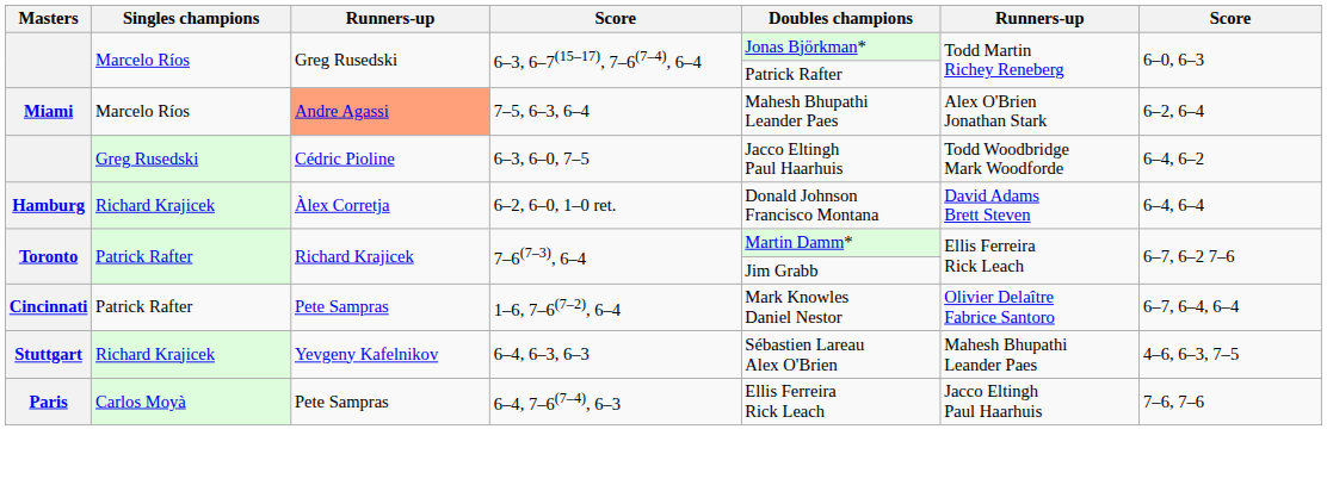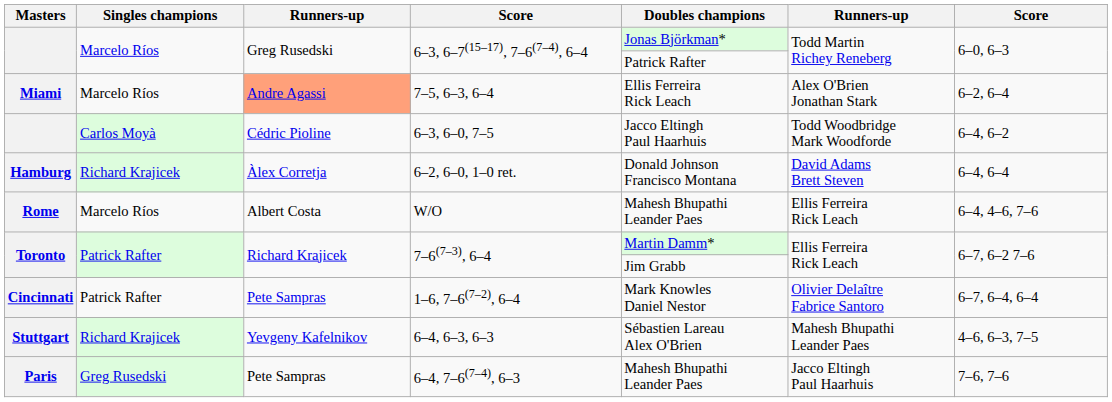 <table class="wikitable plainrowheaders">
 <tr>
 <th scope="col">Masters</th>
 <th scope="col" style="width:11em">Singles champions</th>
 <th scope="col" style="width:11em">Runners-up</th>
 <th scope="col" style="width:14em">Score</th>
 <th scope="col" style="width:11em">Doubles champions</th>
 <th scope="col" style="width:11em">Runners-up</th>
 <th scope="col" style="width:10em">Score</th>
 </tr>
 <tr>
 <th rowspan="2" scope="row"><br></th>
 <td rowspan="2"> <a href='#'>Marcelo Ríos</a></td>
 <td rowspan="2"> Greg Rusedski</td>
 <td rowspan="2">6–3, 6–7<sup>(15–17)</sup>, 7–6<sup>(7–4)</sup>, 6–4</td>
 <td style="background-color: #ddfddd"> <a href='#'>Jonas Björkman</a>*</td>
 <td rowspan="2"> Todd Martin <br>  <a href='#'>Richey Reneberg</a></td>
 <td rowspan="2">6–0, 6–3</td>
 </tr>
 <tr>
 <td> Patrick Rafter</td>
 </tr>
 <tr>
 <th scope="row"><a href='#'><strong>Miami</strong></a><br></th>
 <td> Marcelo Ríos</td>
 <td style="background: lightsalmon;"> <a href='#'>Andre Agassi</a></td>
 <td>7–5, 6–3, 6–4</td>
-<td> Mahesh Bhupathi <br>  Leander Paes</td>
+<td> Ellis Ferreira <br>  Rick Leach</td>
 <td> Alex O'Brien <br>  Jonathan Stark</td>
 <td>6–2, 6–4</td>
 </tr>
 <tr>
 <th scope="row"><br></th>
-<td style="background-color: #ddfddd"> <a href='#'>Greg Rusedski</a></td>
+<td style="background-color: #ddfddd"> <a href='#'>Carlos Moyà</a></td>
 <td> <a href='#'>Cédric Pioline</a></td>
 <td>6–3, 6–0, 7–5</td>
 <td> Jacco Eltingh <br>  Paul Haarhuis</td>
 <td> Todd Woodbridge <br>  Mark Woodforde</td>
 <td>6–4, 6–2</td>
 </tr>
 <tr>
 <th scope="row"><a href='#'><strong>Hamburg</strong></a><br></th>
 <td style="background-color: #ddfddd"> <a href='#'>Richard Krajicek</a></td>
 <td> <a href='#'>Àlex Corretja</a></td>
 <td>6–2, 6–0, 1–0 ret.</td>
 <td> Donald Johnson <br>  Francisco Montana</td>
 <td> <a href='#'>David Adams</a> <br>  <a href='#'>Brett Steven</a></td>
 <td>6–4, 6–4</td>
+</tr>
+<tr>
+<th scope="row"><a href='#'><strong>Rome</strong></a><br></th>
+<td> Marcelo Ríos</td>
+<td> Albert Costa</td>
+<td>W/O</td>
+<td> Mahesh Bhupathi <br>  Leander Paes</td>
+<td> Ellis Ferreira <br>  Rick Leach</td>
+<td>6–4, 4–6, 7–6</td>
 </tr>
 <tr>
 <th rowspan="2" scope="row"><a href='#'><strong>Toronto</strong></a><br></th>
 <td rowspan="2" style="background-color: #ddfddd"> <a href='#'>Patrick Rafter</a></td>
 <td rowspan="2"> <a href='#'>Richard Krajicek</a></td>
 <td rowspan="2">7–6<sup>(7–3)</sup>, 6–4</td>
 <td style="background-color: #ddfddd"> <a href='#'>Martin Damm</a>*</td>
 <td rowspan="2"> Ellis Ferreira <br>  Rick Leach</td>
 <td rowspan="2">6–7, 6–2 7–6</td>
 </tr>
 <tr>
 <td> Jim Grabb</td>
 </tr>
 <tr>
 <th scope="row"><a href='#'><strong>Cincinnati</strong></a><br></th>
 <td> Patrick Rafter</td>
 <td> <a href='#'>Pete Sampras</a></td>
 <td>1–6, 7–6<sup>(7–2)</sup>, 6–4</td>
 <td> Mark Knowles <br>  Daniel Nestor</td>
 <td> <a href='#'>Olivier Delaître</a> <br>  <a href='#'>Fabrice Santoro</a></td>
 <td>6–7, 6–4, 6–4</td>
 </tr>
 <tr>
 <th scope="row"><a href='#'><strong>Stuttgart</strong></a><br></th>
 <td style="background-color: #ddfddd"> <a href='#'>Richard Krajicek</a></td>
 <td> <a href='#'>Yevgeny Kafelnikov</a></td>
 <td>6–4, 6–3, 6–3</td>
 <td> Sébastien Lareau <br>  Alex O'Brien</td>
 <td> Mahesh Bhupathi <br>  Leander Paes</td>
 <td>4–6, 6–3, 7–5</td>
 </tr>
 <tr>
 <th scope="row"><a href='#'><strong>Paris</strong></a><br></th>
-<td style="background-color: #ddfddd"> <a href='#'>Carlos Moyà</a></td>
+<td style="background-color: #ddfddd"> <a href='#'>Greg Rusedski</a></td>
 <td> Pete Sampras</td>
 <td>6–4, 7–6<sup>(7–4)</sup>, 6–3</td>
-<td> Ellis Ferreira <br>  Rick Leach</td>
+<td> Mahesh Bhupathi <br>  Leander Paes</td>
 <td> Jacco Eltingh <br>  Paul Haarhuis</td>
 <td>7–6, 7–6</td>
 </tr>
 </table>
